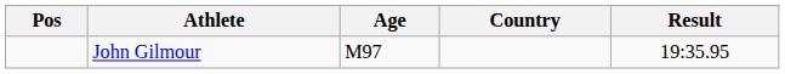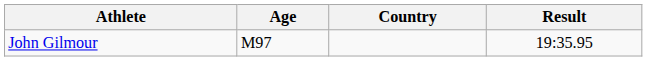 <table class="wikitable"  style="text-align:center; width:50%;">
 <tr>
-<th>Pos</th>
 <th>Athlete</th>
 <th>Age</th>
 <th>Country</th>
 <th>Result</th>
 </tr>
 <tr>
-<td align=center></td>
 <td align=left><a href='#'>John Gilmour</a></td>
 <td align=left>M97</td>
 <td align=left></td>
 <td>19:35.95</td>
 </tr>
 </table>
